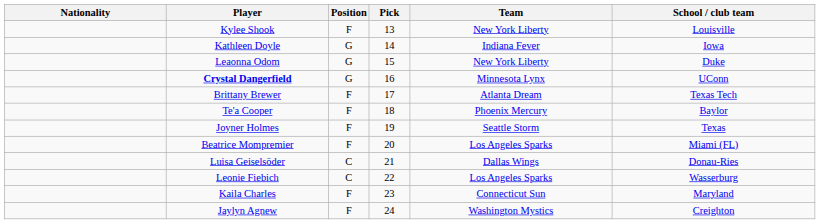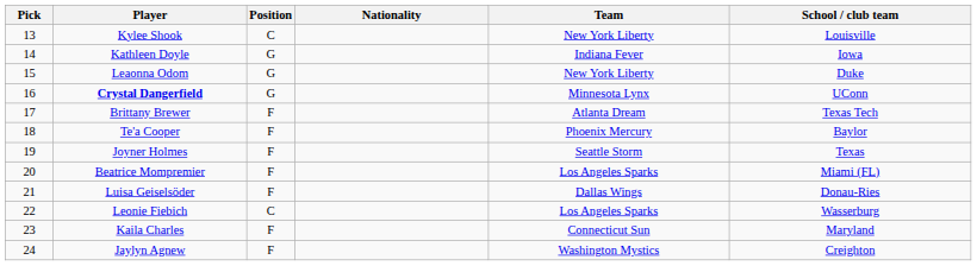 <table class="wikitable sortable" style="text-align:center;">
 <tr>
-<th style="width:20%;">Nationality</th>
+<th style="width:5%;">Pick</th>
 <th style="width:20%;">Player</th>
 <th style="width:5%;">Position</th>
-<th style="width:5%;">Pick</th>
+<th style="width:20%;">Nationality</th>
 <th style="width:25%;">Team</th>
 <th style="width:25%;">School / club team</th>
 </tr>
 <tr>
+<td>13</td>
+<td><a href='#'>Kylee Shook</a></td>
+<td>C</td>
 <td></td>
-<td><a href='#'>Kylee Shook</a></td>
-<td>F</td>
-<td>13</td>
 <td><a href='#'>New York Liberty</a> </td>
 <td><a href='#'>Louisville</a></td>
 </tr>
 <tr>
-<td></td>
+<td>14</td>
 <td><a href='#'>Kathleen Doyle</a></td>
 <td>G</td>
-<td>14</td>
+<td></td>
 <td><a href='#'>Indiana Fever</a> </td>
 <td><a href='#'>Iowa</a></td>
 </tr>
 <tr>
-<td></td>
+<td>15</td>
 <td><a href='#'>Leaonna Odom</a></td>
 <td>G</td>
-<td>15</td>
+<td></td>
 <td><a href='#'>New York Liberty</a> </td>
 <td><a href='#'>Duke</a></td>
 </tr>
 <tr>
-<td></td>
+<td>16</td>
 <td><strong><a href='#'>Crystal Dangerfield</a></strong></td>
 <td>G</td>
-<td>16</td>
+<td></td>
 <td><a href='#'>Minnesota Lynx</a> </td>
 <td><a href='#'>UConn</a></td>
 </tr>
 <tr>
-<td></td>
+<td>17</td>
 <td><a href='#'>Brittany Brewer</a></td>
 <td>F</td>
-<td>17</td>
+<td></td>
 <td><a href='#'>Atlanta Dream</a> </td>
 <td><a href='#'>Texas Tech</a></td>
 </tr>
 <tr>
-<td></td>
+<td>18</td>
 <td><a href='#'>Te'a Cooper</a></td>
 <td>F</td>
-<td>18</td>
+<td></td>
 <td><a href='#'>Phoenix Mercury</a> </td>
 <td><a href='#'>Baylor</a></td>
 </tr>
 <tr>
-<td></td>
+<td>19</td>
 <td><a href='#'>Joyner Holmes</a></td>
 <td>F</td>
-<td>19</td>
+<td></td>
 <td><a href='#'>Seattle Storm</a></td>
 <td><a href='#'>Texas</a></td>
 </tr>
 <tr>
-<td></td>
+<td>20</td>
 <td><a href='#'>Beatrice Mompremier</a></td>
 <td>F</td>
-<td>20</td>
+<td></td>
 <td><a href='#'>Los Angeles Sparks</a> </td>
 <td><a href='#'>Miami (FL)</a></td>
 </tr>
 <tr>
+<td>21</td>
+<td><a href='#'>Luisa Geiselsöder</a></td>
+<td>F</td>
 <td></td>
-<td><a href='#'>Luisa Geiselsöder</a></td>
-<td>C</td>
-<td>21</td>
 <td><a href='#'>Dallas Wings</a> </td>
 <td><a href='#'>Donau-Ries</a> </td>
 </tr>
 <tr>
-<td></td>
+<td>22</td>
 <td><a href='#'>Leonie Fiebich</a></td>
 <td>C</td>
-<td>22</td>
+<td></td>
 <td><a href='#'>Los Angeles Sparks</a></td>
 <td><a href='#'>Wasserburg</a> </td>
 </tr>
 <tr>
-<td></td>
+<td>23</td>
 <td><a href='#'>Kaila Charles</a></td>
 <td>F</td>
-<td>23</td>
+<td></td>
 <td><a href='#'>Connecticut Sun</a></td>
 <td><a href='#'>Maryland</a></td>
 </tr>
 <tr>
-<td></td>
+<td>24</td>
 <td><a href='#'>Jaylyn Agnew</a></td>
 <td>F</td>
-<td>24</td>
+<td></td>
 <td><a href='#'>Washington Mystics</a></td>
 <td><a href='#'>Creighton</a></td>
 </tr>
 </table>
